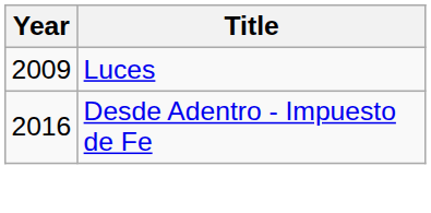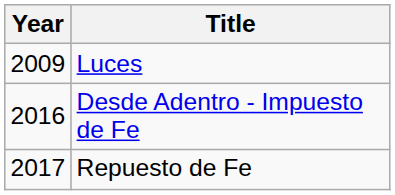 <table class="wikitable">
 <tr>
 <th>Year</th>
 <th width="200">Title</th>
 </tr>
 <tr>
 <td>2009</td>
 <td><a href='#'>Luces</a></td>
 </tr>
 <tr>
 <td>2016</td>
 <td><a href='#'>Desde Adentro - Impuesto de Fe</a></td>
 </tr>
+<tr>
+<td>2017</td>
+<td>Repuesto de Fe</td>
+</tr>
 </table>
